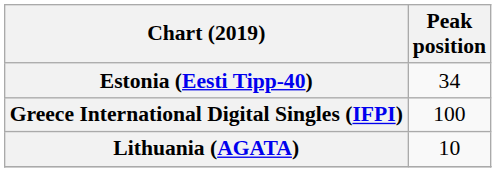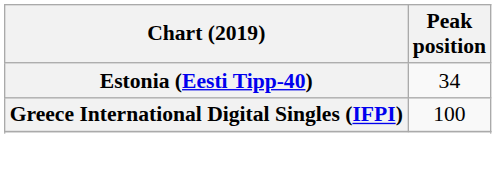 <table class="wikitable plainrowheaders" style="text-align:center">
 <tr>
 <th scope="col">Chart (2019)</th>
 <th scope="col">Peak<br>position</th>
 </tr>
 <tr>
 <th scope="row">Estonia (<a href='#'>Eesti Tipp-40</a>)</th>
 <td>34</td>
 </tr>
 <tr>
 <th scope="row">Greece International Digital Singles (<a href='#'>IFPI</a>)</th>
 <td>100</td>
 </tr>
 <tr>
-<th scope="row">Lithuania (<a href='#'>AGATA</a>)</th>
-<td>10</td>
-</tr>
-<tr>
 </tr>
 <tr>
 </tr>
 <tr>
 </tr>
 <tr>
 </tr>
 </table>
